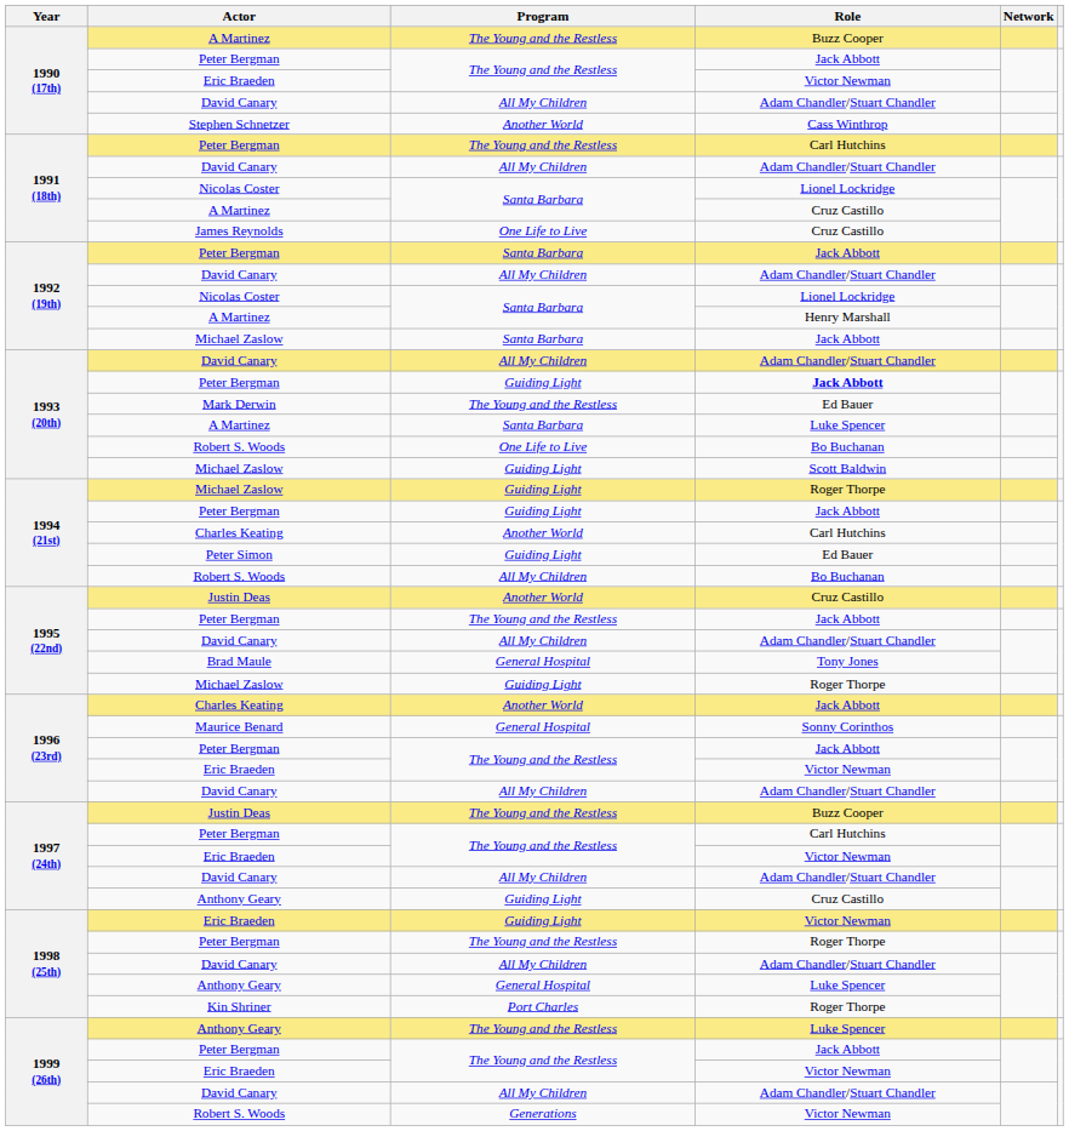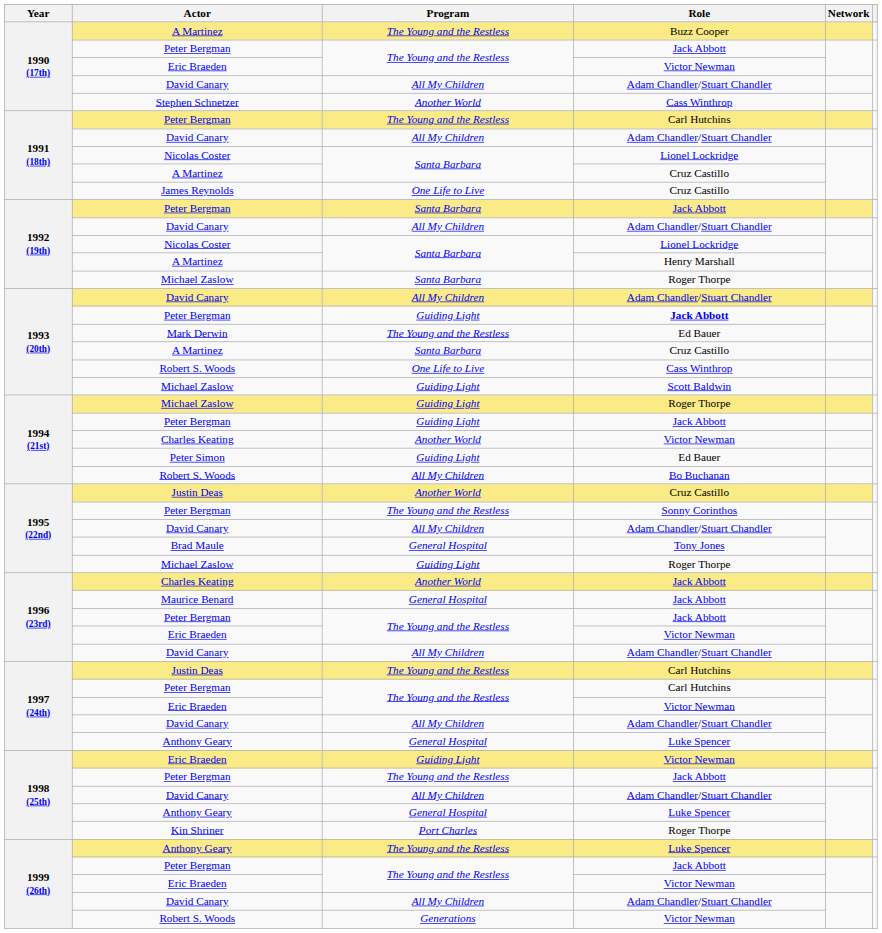 <table class="wikitable" rowspan="2"  background: #f6e39c style="text-align: center">
 <tr style="background:#bebebe;">
 <th scope="col" style="width:8%;">Year</th>
 <th scope="col" style="width:30%;">Actor</th>
 <th scope="col" style="width:30%;">Program</th>
 <th scope="col" style="width:30%;">Role</th>
 <th scope="col" style="width:10%;">Network</th>
 <th scope="col" style="width:2%;" class="unsortable"></th>
 </tr>
 <tr>
 <th scope="row" rowspan=5 style="text-align:center">1990 <br><small><a href='#'>(17th)</a></small></th>
 <td style="background:#FAEB86"><a href='#'>A Martinez</a> </td>
 <td style="background:#FAEB86"><em><a href='#'>The Young and the Restless</a></em></td>
 <td style="background:#FAEB86">Buzz Cooper</td>
 <td style="background:#FAEB86"></td>
 <td></td>
 </tr>
 <tr>
 <td><a href='#'>Peter Bergman</a></td>
 <td rowspan="2"><em><a href='#'>The Young and the Restless</a></em></td>
 <td><a href='#'>Jack Abbott</a></td>
 <td rowspan="2"></td>
 <td rowspan=4></td>
 </tr>
 <tr>
 <td><a href='#'>Eric Braeden</a></td>
 <td><a href='#'>Victor Newman</a></td>
 </tr>
 <tr>
 <td><a href='#'>David Canary</a></td>
 <td><em><a href='#'>All My Children</a></em></td>
 <td><a href='#'>Adam Chandler</a>/<a href='#'>Stuart Chandler</a></td>
 <td></td>
 </tr>
 <tr>
 <td><a href='#'>Stephen Schnetzer</a></td>
 <td><em><a href='#'>Another World</a></em></td>
 <td><a href='#'>Cass Winthrop</a></td>
 <td></td>
 </tr>
 <tr>
 <th scope="row" rowspan=5 style="text-align:center">1991 <br><small><a href='#'>(18th)</a></small></th>
 <td style="background:#FAEB86"><a href='#'>Peter Bergman</a> </td>
 <td style="background:#FAEB86"><em><a href='#'>The Young and the Restless</a></em></td>
 <td style="background:#FAEB86">Carl Hutchins</td>
 <td style="background:#FAEB86"></td>
 <td></td>
 </tr>
 <tr>
 <td><a href='#'>David Canary</a></td>
 <td><em><a href='#'>All My Children</a></em></td>
 <td><a href='#'>Adam Chandler</a>/<a href='#'>Stuart Chandler</a></td>
 <td></td>
 <td rowspan=4></td>
 </tr>
 <tr>
 <td><a href='#'>Nicolas Coster</a></td>
 <td rowspan="2"><em><a href='#'>Santa Barbara</a></em></td>
 <td><a href='#'>Lionel Lockridge</a></td>
 <td rowspan="3"></td>
 </tr>
 <tr>
 <td><a href='#'>A Martinez</a></td>
 <td>Cruz Castillo</td>
 </tr>
 <tr>
 <td><a href='#'>James Reynolds</a></td>
 <td><em><a href='#'>One Life to Live</a></em></td>
 <td>Cruz Castillo</td>
 </tr>
 <tr>
 <th scope="row" rowspan=5 style="text-align:center">1992 <br><small><a href='#'>(19th)</a></small></th>
 <td style="background:#FAEB86"><a href='#'>Peter Bergman</a> </td>
 <td style="background:#FAEB86"><em><a href='#'>Santa Barbara</a></em></td>
 <td style="background:#FAEB86"><a href='#'>Jack Abbott</a></td>
 <td style="background:#FAEB86"></td>
 <td></td>
 </tr>
 <tr>
 <td><a href='#'>David Canary</a></td>
 <td><em><a href='#'>All My Children</a></em></td>
 <td><a href='#'>Adam Chandler</a>/<a href='#'>Stuart Chandler</a></td>
 <td></td>
 <td rowspan=4></td>
 </tr>
 <tr>
 <td><a href='#'>Nicolas Coster</a></td>
 <td rowspan="2"><em><a href='#'>Santa Barbara</a></em></td>
 <td><a href='#'>Lionel Lockridge</a></td>
 <td rowspan="2"></td>
 </tr>
 <tr>
 <td><a href='#'>A Martinez</a></td>
 <td>Henry Marshall</td>
 </tr>
 <tr>
 <td><a href='#'>Michael Zaslow</a></td>
 <td><em><a href='#'>Santa Barbara</a></em></td>
-<td><a href='#'>Jack Abbott</a></td>
+<td>Roger Thorpe</td>
 <td></td>
 </tr>
 <tr>
 <th scope="row" rowspan=6 style="text-align:center">1993 <br><small><a href='#'>(20th)</a></small></th>
 <td style="background:#FAEB86"><a href='#'>David Canary</a> </td>
 <td style="background:#FAEB86"><em><a href='#'>All My Children</a></em></td>
 <td style="background:#FAEB86"><a href='#'>Adam Chandler</a>/<a href='#'>Stuart Chandler</a></td>
 <td style="background:#FAEB86"></td>
 <td></td>
 </tr>
 <tr>
 <td><a href='#'>Peter Bergman</a></td>
 <td><em><a href='#'>Guiding Light</a></em></td>
 <td><strong><a href='#'>Jack Abbott</a></strong></td>
 <td rowspan="2"></td>
 <td rowspan=5></td>
 </tr>
 <tr>
 <td><a href='#'>Mark Derwin</a></td>
 <td><em><a href='#'>The Young and the Restless</a></em></td>
 <td>Ed Bauer</td>
 </tr>
 <tr>
 <td><a href='#'>A Martinez</a></td>
 <td><em><a href='#'>Santa Barbara</a></em></td>
-<td><a href='#'>Luke Spencer</a></td>
+<td>Cruz Castillo</td>
 <td></td>
 </tr>
 <tr>
 <td><a href='#'>Robert S. Woods</a></td>
 <td><em><a href='#'>One Life to Live</a></em></td>
-<td><a href='#'>Bo Buchanan</a></td>
+<td><a href='#'>Cass Winthrop</a></td>
 <td></td>
 </tr>
 <tr>
 <td><a href='#'>Michael Zaslow</a></td>
 <td><em><a href='#'>Guiding Light</a></em></td>
 <td><a href='#'>Scott Baldwin</a></td>
 <td></td>
 </tr>
 <tr>
 <th scope="row" rowspan=5 style="text-align:center">1994 <br><small><a href='#'>(21st)</a></small></th>
 <td style="background:#FAEB86"><a href='#'>Michael Zaslow</a> </td>
 <td style="background:#FAEB86"><em><a href='#'>Guiding Light</a></em></td>
 <td style="background:#FAEB86">Roger Thorpe</td>
 <td style="background:#FAEB86"></td>
 <td></td>
 </tr>
 <tr>
 <td><a href='#'>Peter Bergman</a></td>
 <td><em><a href='#'>Guiding Light</a></em></td>
 <td><a href='#'>Jack Abbott</a></td>
 <td></td>
 <td rowspan=4></td>
 </tr>
 <tr>
 <td><a href='#'>Charles Keating</a></td>
 <td><em><a href='#'>Another World</a></em></td>
-<td>Carl Hutchins</td>
+<td><a href='#'>Victor Newman</a></td>
 <td></td>
 </tr>
 <tr>
 <td><a href='#'>Peter Simon</a></td>
 <td><em><a href='#'>Guiding Light</a></em></td>
 <td>Ed Bauer</td>
 <td></td>
 </tr>
 <tr>
 <td><a href='#'>Robert S. Woods</a></td>
 <td><em><a href='#'>All My Children</a></em></td>
 <td><a href='#'>Bo Buchanan</a></td>
 <td></td>
 </tr>
 <tr>
 <th scope="row" rowspan=5 style="text-align:center">1995 <br><small><a href='#'>(22nd)</a></small></th>
 <td style="background:#FAEB86"><a href='#'>Justin Deas</a> </td>
 <td style="background:#FAEB86"><em><a href='#'>Another World</a></em></td>
 <td style="background:#FAEB86">Cruz Castillo</td>
 <td style="background:#FAEB86"></td>
 <td></td>
 </tr>
 <tr>
 <td><a href='#'>Peter Bergman</a></td>
 <td><em><a href='#'>The Young and the Restless</a></em></td>
-<td><a href='#'>Jack Abbott</a></td>
+<td><a href='#'>Sonny Corinthos</a></td>
 <td></td>
 <td rowspan=4></td>
 </tr>
 <tr>
 <td><a href='#'>David Canary</a></td>
 <td><em><a href='#'>All My Children</a></em></td>
 <td><a href='#'>Adam Chandler</a>/<a href='#'>Stuart Chandler</a></td>
 <td rowspan="2"></td>
 </tr>
 <tr>
 <td><a href='#'>Brad Maule</a></td>
 <td><em><a href='#'>General Hospital</a></em></td>
 <td><a href='#'>Tony Jones</a></td>
 </tr>
 <tr>
 <td><a href='#'>Michael Zaslow</a></td>
 <td><em><a href='#'>Guiding Light</a></em></td>
 <td>Roger Thorpe</td>
 <td></td>
 </tr>
 <tr>
 <th scope="row" rowspan=5 style="text-align:center">1996 <br><small><a href='#'>(23rd)</a></small></th>
 <td style="background:#FAEB86"><a href='#'>Charles Keating</a> </td>
 <td style="background:#FAEB86"><em><a href='#'>Another World</a></em></td>
 <td style="background:#FAEB86"><a href='#'>Jack Abbott</a></td>
 <td style="background:#FAEB86"></td>
 <td></td>
 </tr>
 <tr>
 <td><a href='#'>Maurice Benard</a></td>
 <td><em><a href='#'>General Hospital</a></em></td>
-<td><a href='#'>Sonny Corinthos</a></td>
+<td><a href='#'>Jack Abbott</a></td>
 <td></td>
 <td rowspan=4></td>
 </tr>
 <tr>
 <td><a href='#'>Peter Bergman</a></td>
 <td rowspan="2"><em><a href='#'>The Young and the Restless</a></em></td>
 <td><a href='#'>Jack Abbott</a></td>
 <td rowspan="2"></td>
 </tr>
 <tr>
 <td><a href='#'>Eric Braeden</a></td>
 <td><a href='#'>Victor Newman</a></td>
 </tr>
 <tr>
 <td><a href='#'>David Canary</a></td>
 <td><em><a href='#'>All My Children</a></em></td>
 <td><a href='#'>Adam Chandler</a>/<a href='#'>Stuart Chandler</a></td>
 <td></td>
 </tr>
 <tr>
 <th scope="row" rowspan=5 style="text-align:center">1997 <br><small><a href='#'>(24th)</a></small></th>
 <td style="background:#FAEB86"><a href='#'>Justin Deas</a> </td>
 <td style="background:#FAEB86"><em><a href='#'>The Young and the Restless</a></em></td>
-<td style="background:#FAEB86">Buzz Cooper</td>
+<td style="background:#FAEB86">Carl Hutchins</td>
 <td style="background:#FAEB86"></td>
 <td></td>
 </tr>
 <tr>
 <td><a href='#'>Peter Bergman</a></td>
 <td rowspan="2"><em><a href='#'>The Young and the Restless</a></em></td>
 <td>Carl Hutchins</td>
 <td rowspan="2"></td>
 <td rowspan=4></td>
 </tr>
 <tr>
 <td><a href='#'>Eric Braeden</a></td>
 <td><a href='#'>Victor Newman</a></td>
 </tr>
 <tr>
 <td><a href='#'>David Canary</a></td>
 <td><em><a href='#'>All My Children</a></em></td>
 <td><a href='#'>Adam Chandler</a>/<a href='#'>Stuart Chandler</a></td>
 <td rowspan="2"></td>
 </tr>
 <tr>
 <td><a href='#'>Anthony Geary</a></td>
-<td><em><a href='#'>Guiding Light</a></em></td>
-<td>Cruz Castillo</td>
+<td><em><a href='#'>General Hospital</a></em></td>
+<td><a href='#'>Luke Spencer</a></td>
 </tr>
 <tr>
 <th scope="row" rowspan=5 style="text-align:center">1998 <br><small><a href='#'>(25th)</a></small></th>
 <td style="background:#FAEB86"><a href='#'>Eric Braeden</a> </td>
 <td style="background:#FAEB86"><em><a href='#'>Guiding Light</a></em></td>
 <td style="background:#FAEB86"><a href='#'>Victor Newman</a></td>
 <td style="background:#FAEB86"></td>
 <td></td>
 </tr>
 <tr>
 <td><a href='#'>Peter Bergman</a></td>
 <td><em><a href='#'>The Young and the Restless</a></em></td>
-<td>Roger Thorpe</td>
+<td><a href='#'>Jack Abbott</a></td>
 <td></td>
 <td rowspan=4></td>
 </tr>
 <tr>
 <td><a href='#'>David Canary</a></td>
 <td><em><a href='#'>All My Children</a></em></td>
 <td><a href='#'>Adam Chandler</a>/<a href='#'>Stuart Chandler</a></td>
 <td rowspan="3"></td>
 </tr>
 <tr>
 <td><a href='#'>Anthony Geary</a></td>
 <td><em><a href='#'>General Hospital</a></em></td>
 <td><a href='#'>Luke Spencer</a></td>
 </tr>
 <tr>
 <td><a href='#'>Kin Shriner</a></td>
 <td><em><a href='#'>Port Charles</a></em></td>
 <td>Roger Thorpe</td>
 </tr>
 <tr>
 <th scope="row" rowspan=5 style="text-align:center">1999 <br><small><a href='#'>(26th)</a></small></th>
 <td style="background:#FAEB86"><a href='#'>Anthony Geary</a> </td>
 <td style="background:#FAEB86"><em><a href='#'>The Young and the Restless</a></em></td>
 <td style="background:#FAEB86"><a href='#'>Luke Spencer</a></td>
 <td style="background:#FAEB86"></td>
 <td></td>
 </tr>
 <tr>
 <td><a href='#'>Peter Bergman</a></td>
 <td rowspan="2"><em><a href='#'>The Young and the Restless</a></em></td>
 <td><a href='#'>Jack Abbott</a></td>
 <td rowspan="2"></td>
 <td rowspan=4></td>
 </tr>
 <tr>
 <td><a href='#'>Eric Braeden</a></td>
 <td><a href='#'>Victor Newman</a></td>
 </tr>
 <tr>
 <td><a href='#'>David Canary</a></td>
 <td><em><a href='#'>All My Children</a></em></td>
 <td><a href='#'>Adam Chandler</a>/<a href='#'>Stuart Chandler</a></td>
 <td rowspan="2"></td>
 </tr>
 <tr>
 <td><a href='#'>Robert S. Woods</a></td>
 <td><em><a href='#'>Generations</a></em></td>
 <td><a href='#'>Victor Newman</a></td>
 </tr>
 </table>
